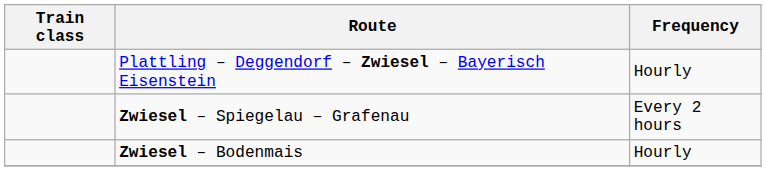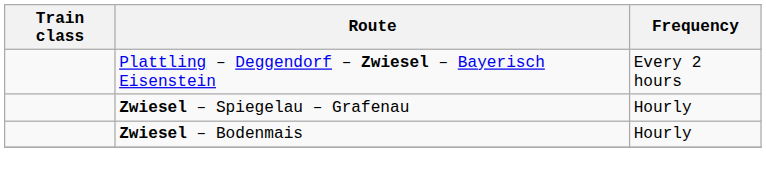 <table class="wikitable">
 <tr class="hintergrundfarbe6">
 <th>Train class</th>
 <th>Route</th>
 <th>Frequency</th>
 </tr>
 <tr>
 <td align="center"></td>
 <td><a href='#'>Plattling</a> – <a href='#'>Deggendorf</a> – <strong>Zwiesel</strong> – <a href='#'>Bayerisch Eisenstein</a></td>
-<td>Hourly</td>
+<td>Every 2 hours</td>
 </tr>
 <tr>
 <td align="center"></td>
 <td><strong>Zwiesel</strong> – Spiegelau – Grafenau</td>
-<td>Every 2 hours</td>
+<td>Hourly</td>
 </tr>
 <tr>
 <td align="center"></td>
 <td><strong>Zwiesel</strong> – Bodenmais</td>
 <td>Hourly</td>
 </tr>
 <tr>
 </tr>
 </table>
